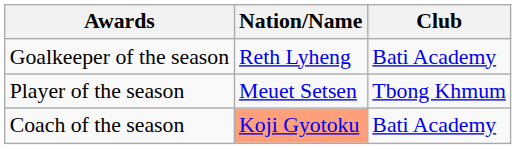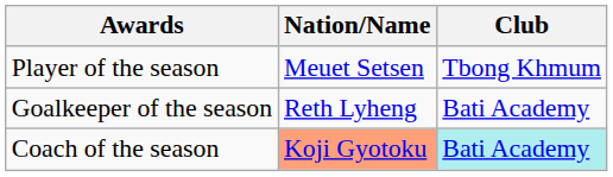 <table class="wikitable" style="font-size: 100%;">
 <tr>
 <th>Awards</th>
 <th>Nation/Name</th>
 <th>Club</th>
 </tr>
 <tr>
+<td>Player of the season</td>
+<td> <a href='#'>Meuet Setsen</a></td>
+<td><a href='#'>Tbong Khmum</a></td>
+</tr>
+<tr>
 <td>Goalkeeper of the season</td>
 <td> <a href='#'>Reth Lyheng</a></td>
 <td><a href='#'>Bati Academy</a></td>
 </tr>
 <tr>
-<td>Player of the season</td>
-<td> <a href='#'>Meuet Setsen</a></td>
-<td><a href='#'>Tbong Khmum</a></td>
-</tr>
-<tr>
 <td>Coach of the season</td>
 <td style="background: lightsalmon;"> <a href='#'>Koji Gyotoku</a></td>
-<td><a href='#'>Bati Academy</a></td>
+<td style="background: paleturquoise;"><a href='#'>Bati Academy</a></td>
 </tr>
 </table>
